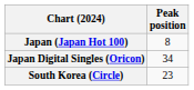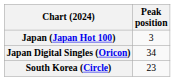 <table class="wikitable sortable plainrowheaders" style="text-align:center">
 <tr>
 <th scope="col">Chart (2024)</th>
 <th scope="col">Peak<br>position</th>
 </tr>
 <tr>
 <th scope="row">Japan (<a href='#'>Japan Hot 100</a>)</th>
-<td>8</td>
+<td>3</td>
 </tr>
 <tr>
 <th scope="row">Japan Digital Singles (<a href='#'>Oricon</a>)</th>
 <td>34</td>
 </tr>
 <tr>
 <th scope="row">South Korea (<a href='#'>Circle</a>)</th>
 <td>23</td>
 </tr>
 </table>
